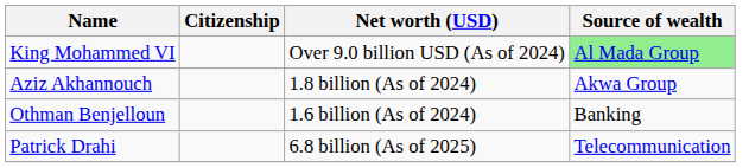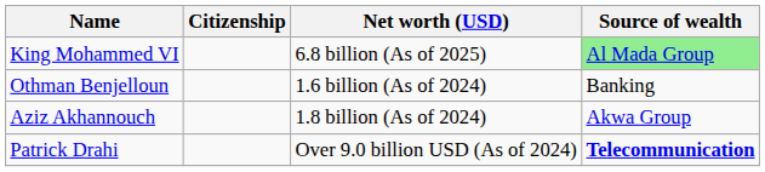 <table class="wikitable">
 <tr>
 <th>Name</th>
 <th>Citizenship</th>
 <th>Net worth (<a href='#'>USD</a>)</th>
 <th>Source of wealth</th>
 </tr>
 <tr>
 <td><a href='#'>King Mohammed VI</a></td>
 <td></td>
-<td>Over 9.0 billion USD (As of 2024)</td>
+<td>6.8 billion (As of 2025)</td>
 <td style="background: lightgreen;"><a href='#'>Al Mada Group</a></td>
+</tr>
+<tr>
+<td><a href='#'>Othman Benjelloun</a></td>
+<td></td>
+<td>1.6 billion (As of 2024)</td>
+<td>Banking</td>
 </tr>
 <tr>
 <td><a href='#'>Aziz Akhannouch</a></td>
 <td></td>
 <td>1.8 billion (As of 2024)</td>
 <td><a href='#'>Akwa Group</a></td>
 </tr>
 <tr>
-<td><a href='#'>Othman Benjelloun</a></td>
-<td></td>
-<td>1.6 billion (As of 2024)</td>
-<td>Banking</td>
-</tr>
-<tr>
 <td><a href='#'>Patrick Drahi</a></td>
 <td></td>
-<td>6.8 billion (As of 2025)</td>
-<td><a href='#'>Telecommunication</a></td>
+<td>Over 9.0 billion USD (As of 2024)</td>
+<td><strong><a href='#'>Telecommunication</a></strong></td>
 </tr>
 <tr>
 </tr>
 </table>
